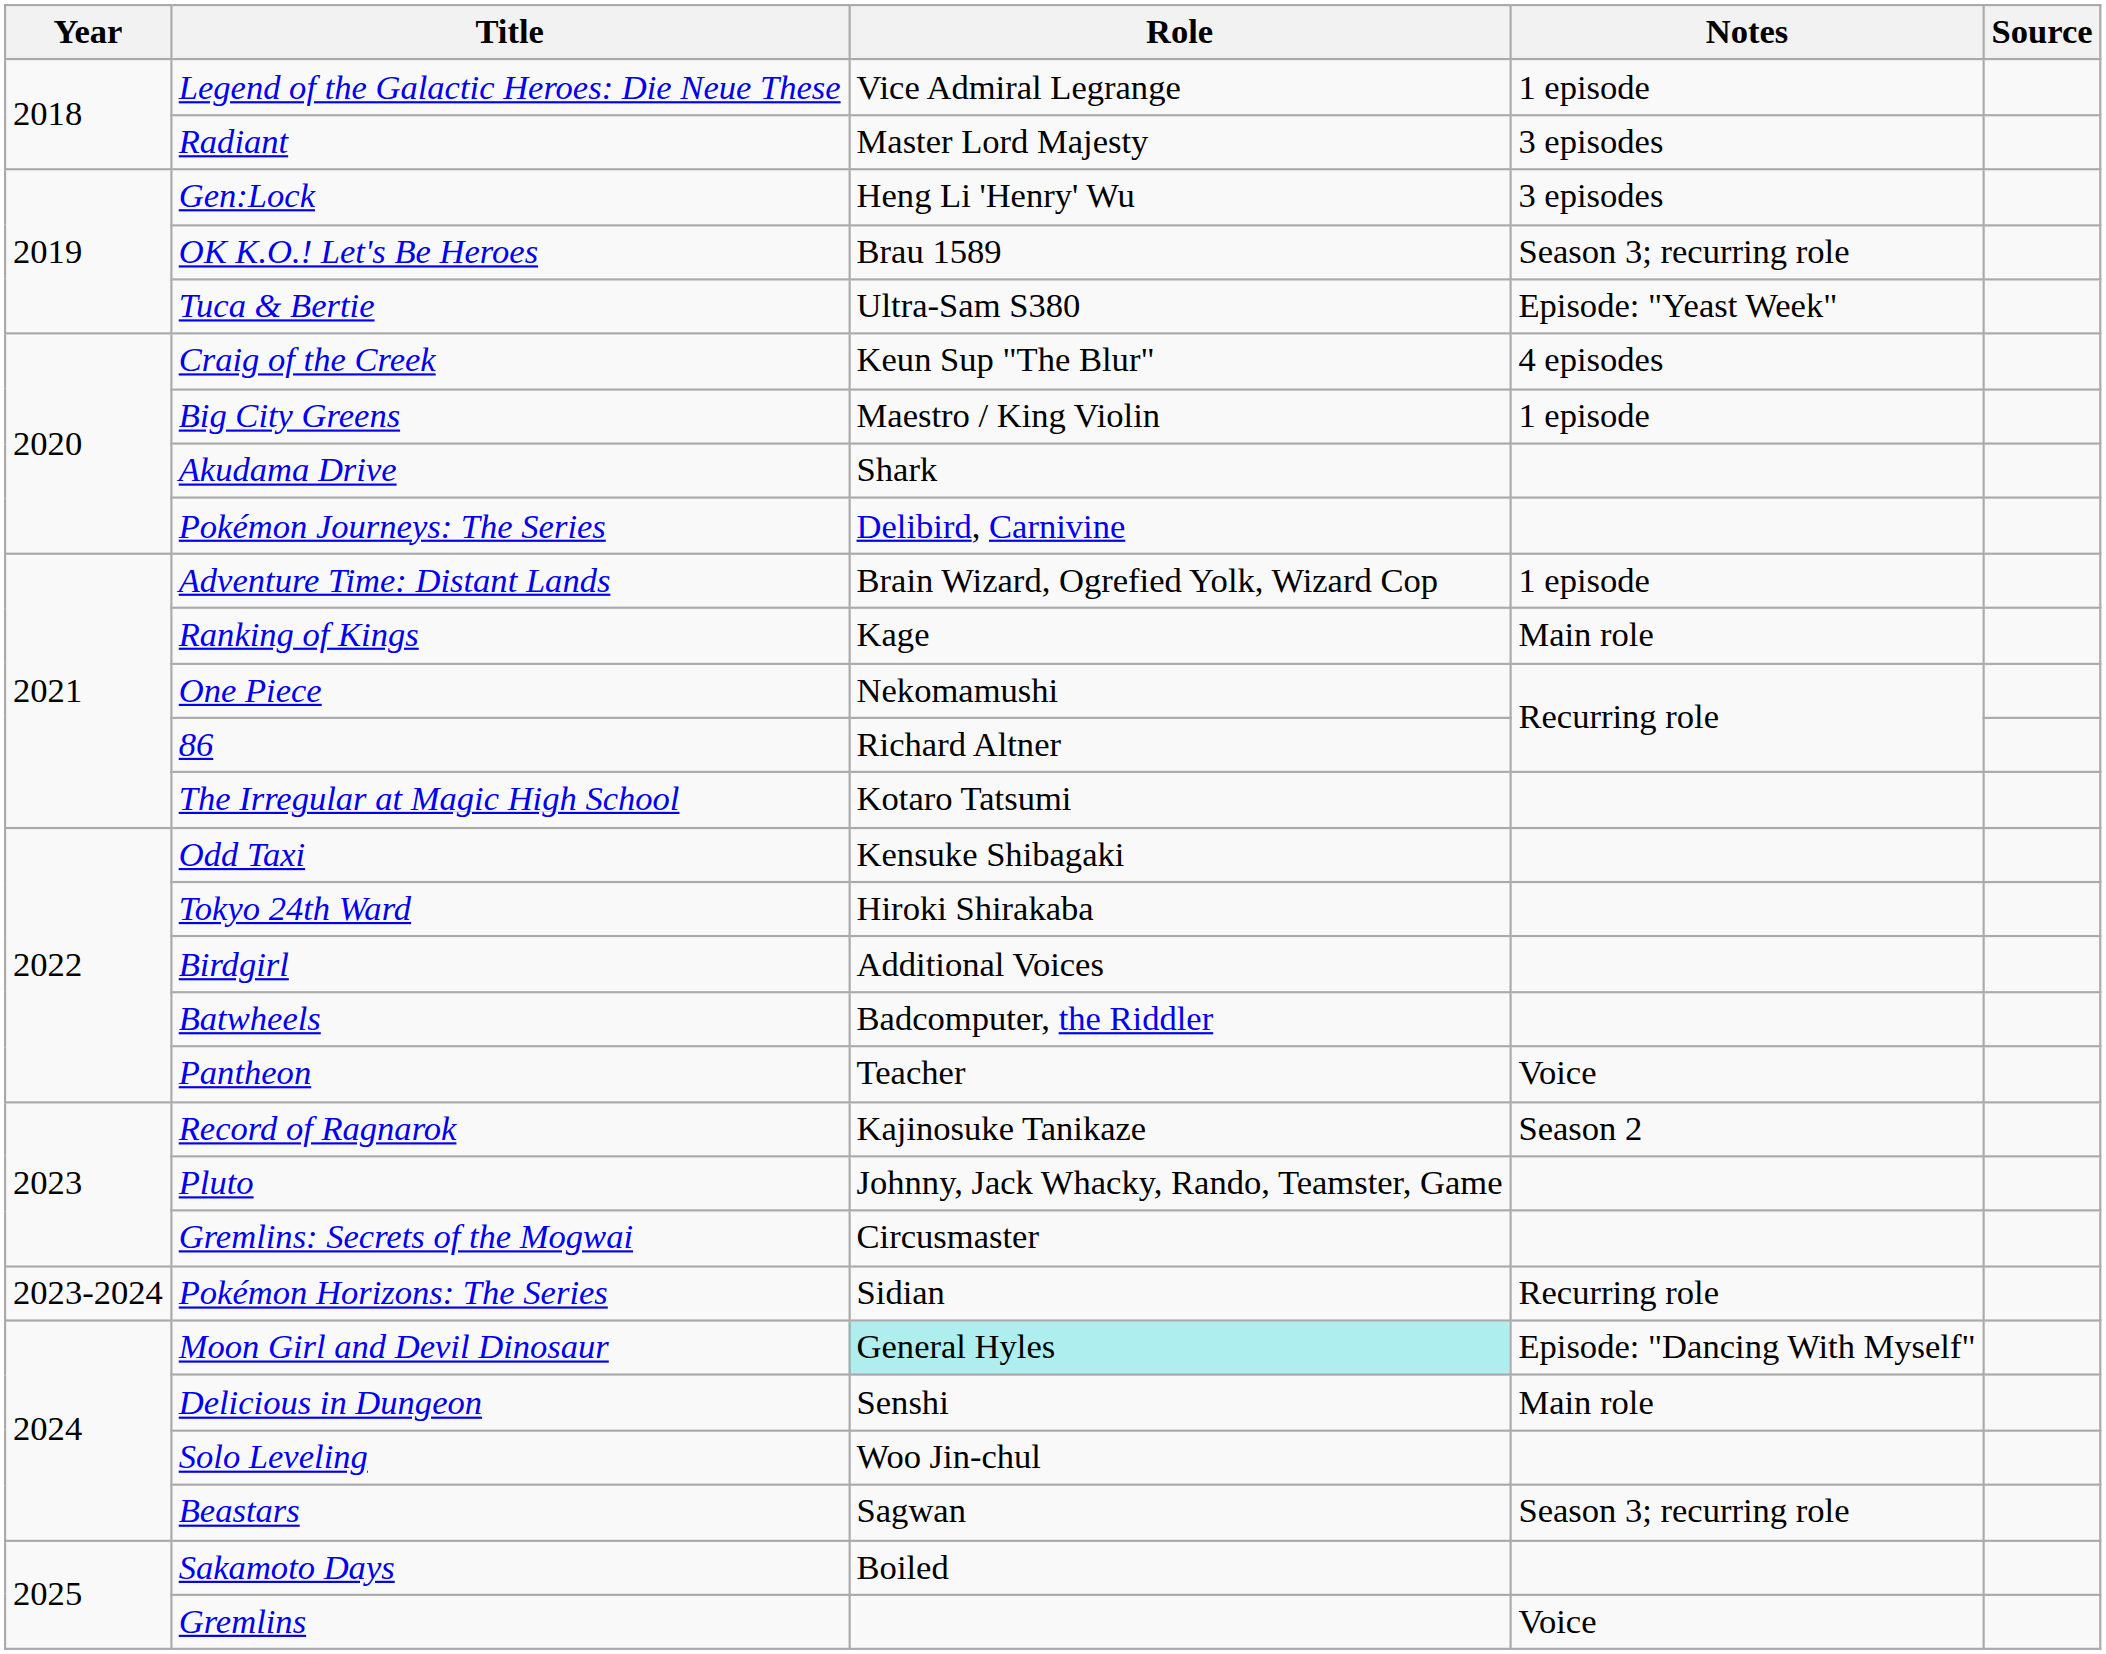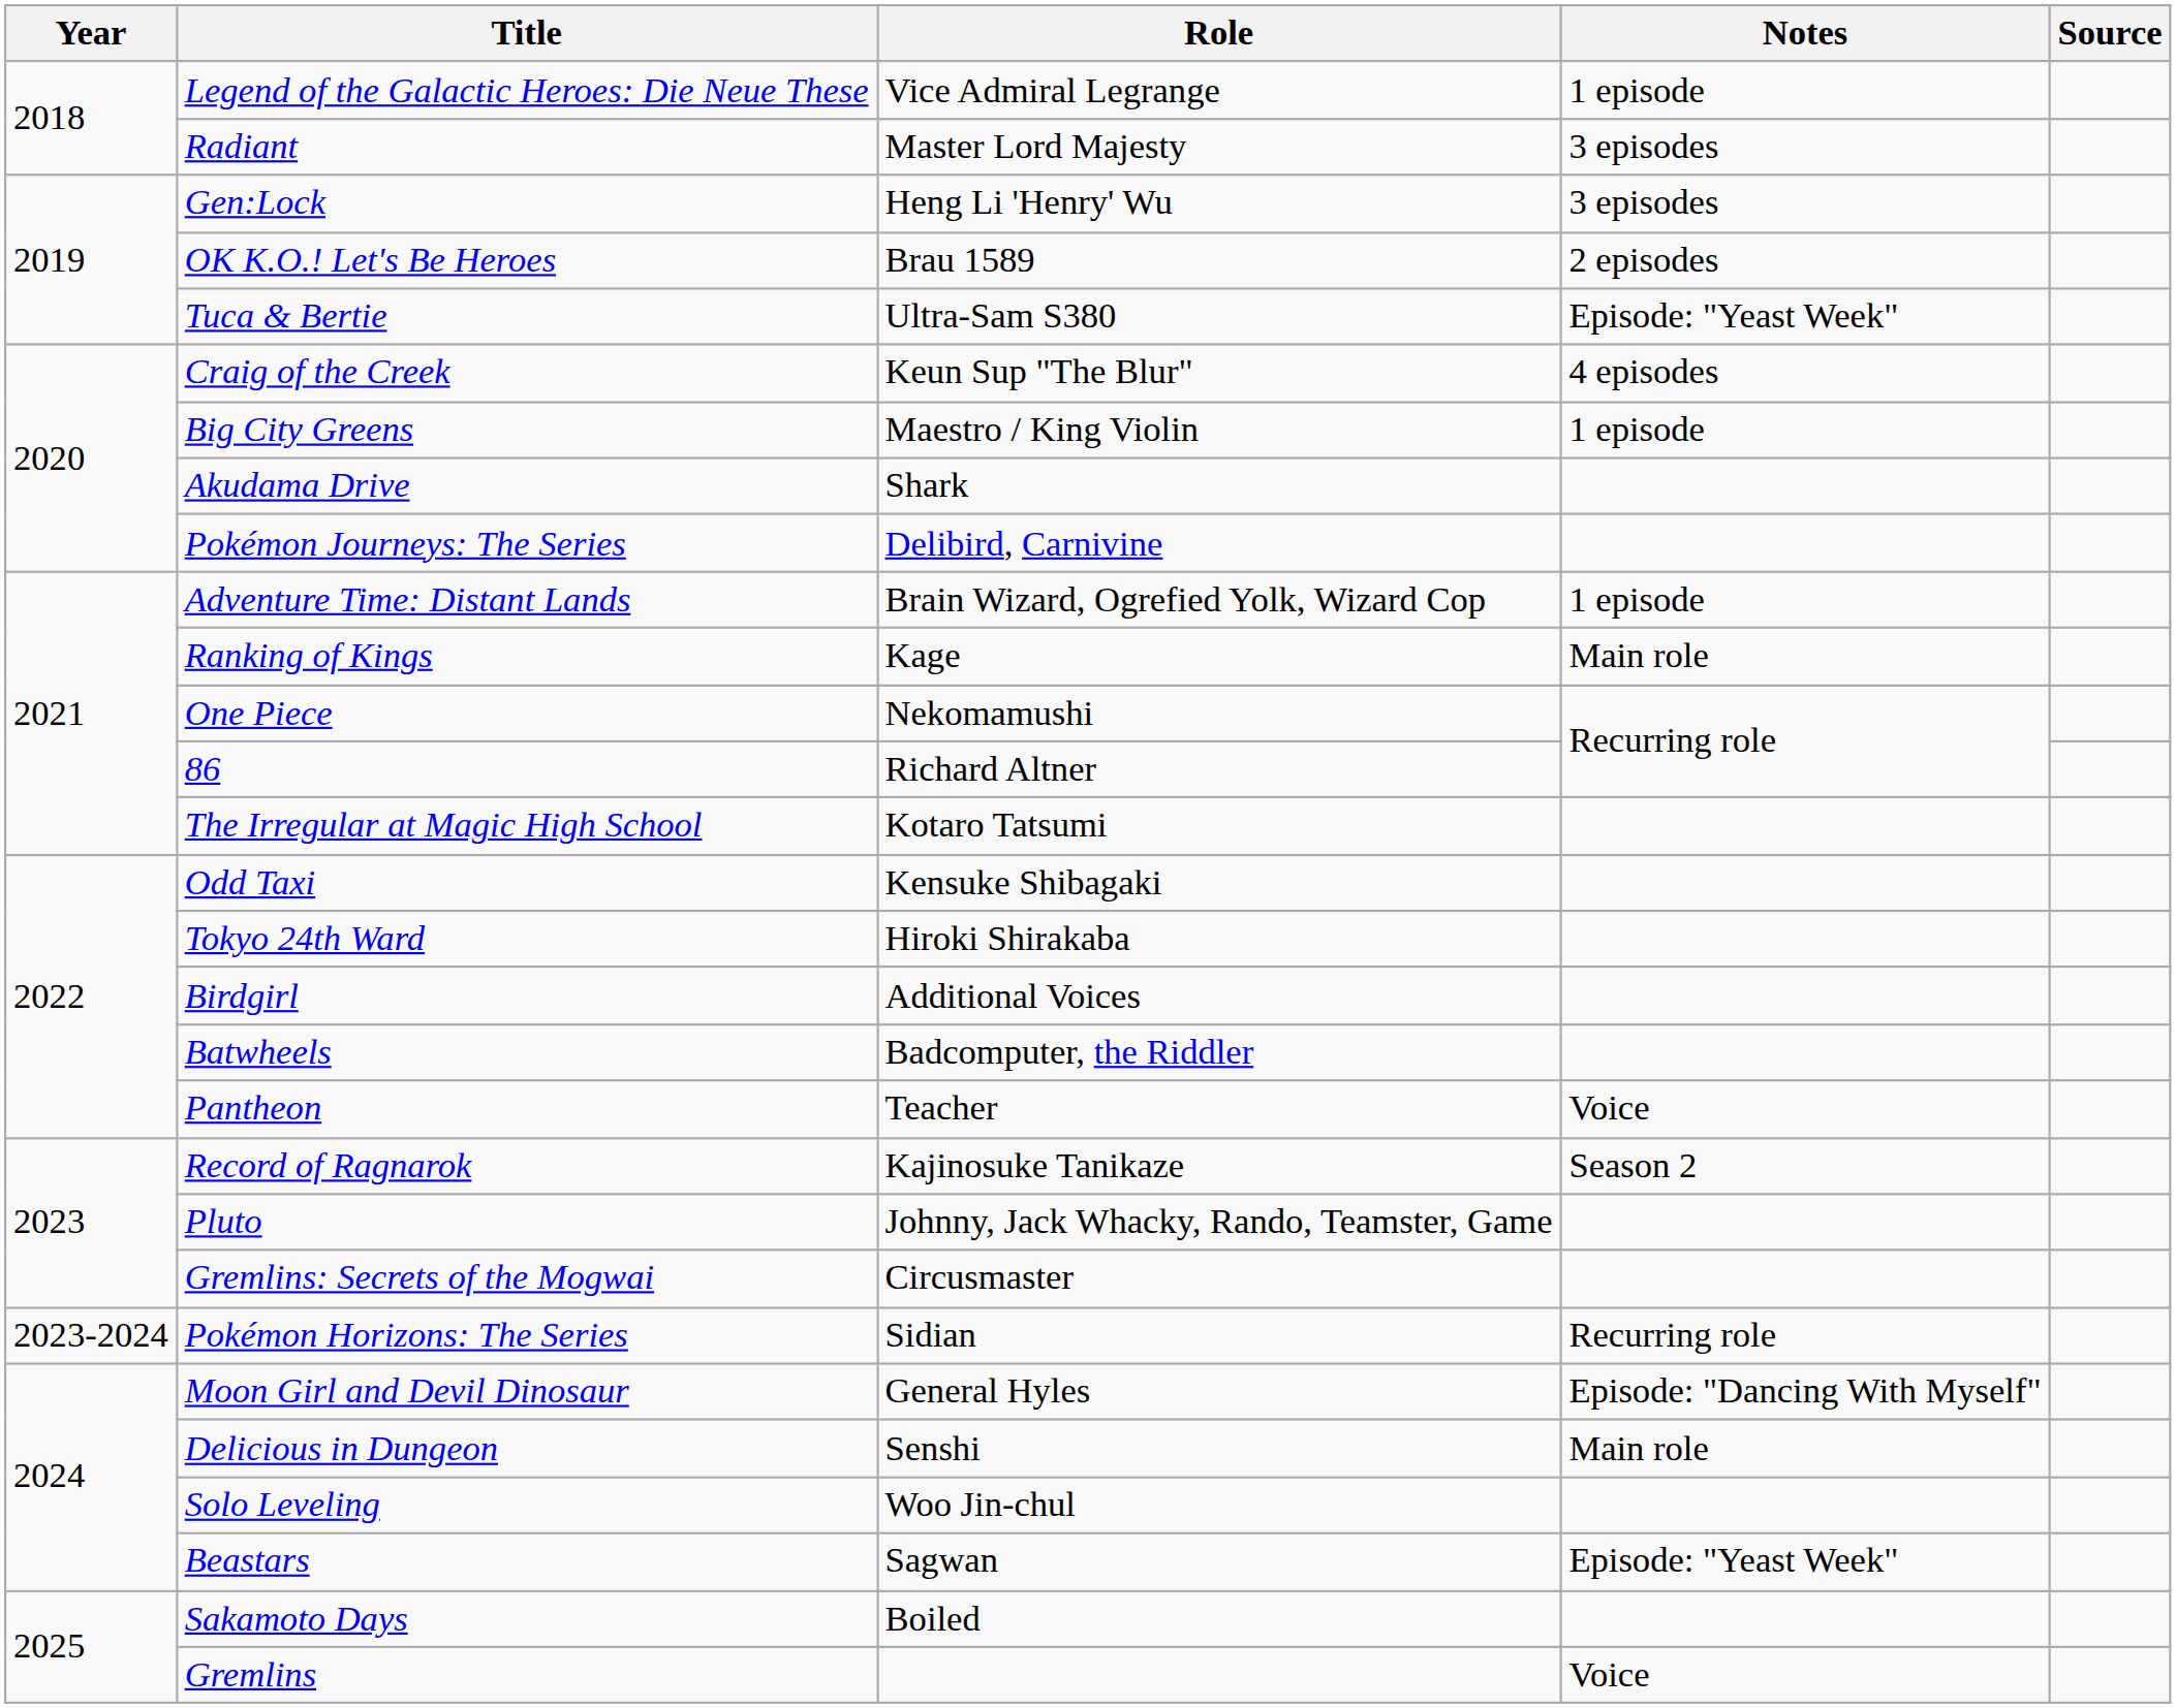 <table class="wikitable sortable">
 <tr>
 <th>Year</th>
 <th>Title</th>
 <th>Role</th>
 <th>Notes</th>
 <th>Source</th>
 </tr>
 <tr>
 <td rowspan="2">2018</td>
 <td><em><a href='#'>Legend of the Galactic Heroes: Die Neue These</a></em></td>
 <td>Vice Admiral Legrange</td>
 <td>1 episode</td>
 <td></td>
 </tr>
 <tr>
 <td><em><a href='#'>Radiant</a></em></td>
 <td>Master Lord Majesty</td>
 <td>3 episodes</td>
 <td></td>
 </tr>
 <tr>
 <td rowspan="3">2019</td>
 <td><em><a href='#'>Gen:Lock</a></em></td>
 <td>Heng Li 'Henry' Wu</td>
 <td>3 episodes</td>
 <td></td>
 </tr>
 <tr>
 <td><em><a href='#'>OK K.O.! Let's Be Heroes</a></em></td>
 <td>Brau 1589</td>
-<td>Season 3; recurring role</td>
+<td>2 episodes</td>
 <td></td>
 </tr>
 <tr>
 <td><em><a href='#'>Tuca & Bertie</a></em></td>
 <td>Ultra-Sam S380</td>
 <td>Episode: "Yeast Week"</td>
 <td></td>
 </tr>
 <tr>
 <td rowspan="4">2020</td>
 <td><em><a href='#'>Craig of the Creek</a></em></td>
 <td>Keun Sup "The Blur"</td>
 <td>4 episodes</td>
 <td></td>
 </tr>
 <tr>
 <td><em><a href='#'>Big City Greens</a></em></td>
 <td>Maestro / King Violin</td>
 <td>1 episode</td>
 <td></td>
 </tr>
 <tr>
 <td><em><a href='#'>Akudama Drive</a></em></td>
 <td>Shark</td>
 <td></td>
 <td></td>
 </tr>
 <tr>
 <td><em><a href='#'>Pokémon Journeys: The Series</a></em></td>
 <td><a href='#'>Delibird</a>, <a href='#'>Carnivine</a></td>
 <td></td>
 <td></td>
 </tr>
 <tr>
 <td rowspan="5">2021</td>
 <td><em><a href='#'>Adventure Time: Distant Lands</a></em></td>
 <td>Brain Wizard, Ogrefied Yolk, Wizard Cop</td>
 <td>1 episode</td>
 <td></td>
 </tr>
 <tr>
 <td><em><a href='#'>Ranking of Kings</a></em></td>
 <td>Kage</td>
 <td>Main role</td>
 <td></td>
 </tr>
 <tr>
 <td><em><a href='#'>One Piece</a></em></td>
 <td>Nekomamushi</td>
 <td rowspan="2">Recurring role</td>
 </tr>
 <tr>
 <td><em><a href='#'>86</a></em></td>
 <td>Richard Altner</td>
 <td></td>
 </tr>
 <tr>
 <td><em><a href='#'>The Irregular at Magic High School</a></em></td>
 <td>Kotaro Tatsumi</td>
 <td></td>
 <td></td>
 </tr>
 <tr>
 <td rowspan="5">2022</td>
 <td><em><a href='#'>Odd Taxi</a></em></td>
 <td>Kensuke Shibagaki</td>
 <td></td>
 <td></td>
 </tr>
 <tr>
 <td><em><a href='#'>Tokyo 24th Ward</a></em></td>
 <td>Hiroki Shirakaba</td>
 <td></td>
 <td></td>
 </tr>
 <tr>
 <td><em><a href='#'>Birdgirl</a></em></td>
 <td>Additional Voices</td>
 <td></td>
 <td></td>
 </tr>
 <tr>
 <td><em><a href='#'>Batwheels</a></em></td>
 <td>Badcomputer, <a href='#'>the Riddler</a></td>
 <td></td>
 <td></td>
 </tr>
 <tr>
 <td><em><a href='#'>Pantheon</a></em></td>
 <td>Teacher</td>
 <td>Voice</td>
 <td></td>
 </tr>
 <tr>
 <td rowspan="3">2023</td>
 <td><em><a href='#'>Record of Ragnarok</a></em></td>
 <td>Kajinosuke Tanikaze</td>
 <td>Season 2</td>
 <td></td>
 </tr>
 <tr>
 <td><em><a href='#'>Pluto</a></em></td>
 <td>Johnny, Jack Whacky, Rando, Teamster, Game</td>
 <td></td>
 <td></td>
 </tr>
 <tr>
 <td><em><a href='#'>Gremlins: Secrets of the Mogwai</a></em></td>
 <td>Circusmaster</td>
 <td></td>
 <td></td>
 </tr>
 <tr>
 <td rowspan="1">2023-2024</td>
 <td><em><a href='#'>Pokémon Horizons: The Series</a></em></td>
 <td>Sidian</td>
 <td>Recurring role</td>
 <td></td>
 </tr>
 <tr>
 <td rowspan="4">2024</td>
 <td><em><a href='#'>Moon Girl and Devil Dinosaur</a></em></td>
-<td style="background: paleturquoise;">General Hyles</td>
+<td>General Hyles</td>
 <td>Episode: "Dancing With Myself"</td>
 <td></td>
 </tr>
 <tr>
 <td><em><a href='#'>Delicious in Dungeon</a></em></td>
 <td>Senshi</td>
 <td>Main role</td>
 <td></td>
 </tr>
 <tr>
 <td><em><a href='#'>Solo Leveling</a></em></td>
 <td>Woo Jin-chul</td>
 <td></td>
 <td></td>
 </tr>
 <tr>
 <td><em><a href='#'>Beastars</a></em></td>
 <td>Sagwan</td>
-<td>Season 3; recurring role</td>
+<td>Episode: "Yeast Week"</td>
 <td></td>
 </tr>
 <tr>
 <td rowspan="2">2025</td>
 <td><em><a href='#'>Sakamoto Days</a></em></td>
 <td>Boiled</td>
 <td></td>
 <td></td>
 </tr>
 <tr>
 <td><em><a href='#'>Gremlins</a></em></td>
 <td></td>
 <td>Voice</td>
 <td></td>
 </tr>
 </table>
